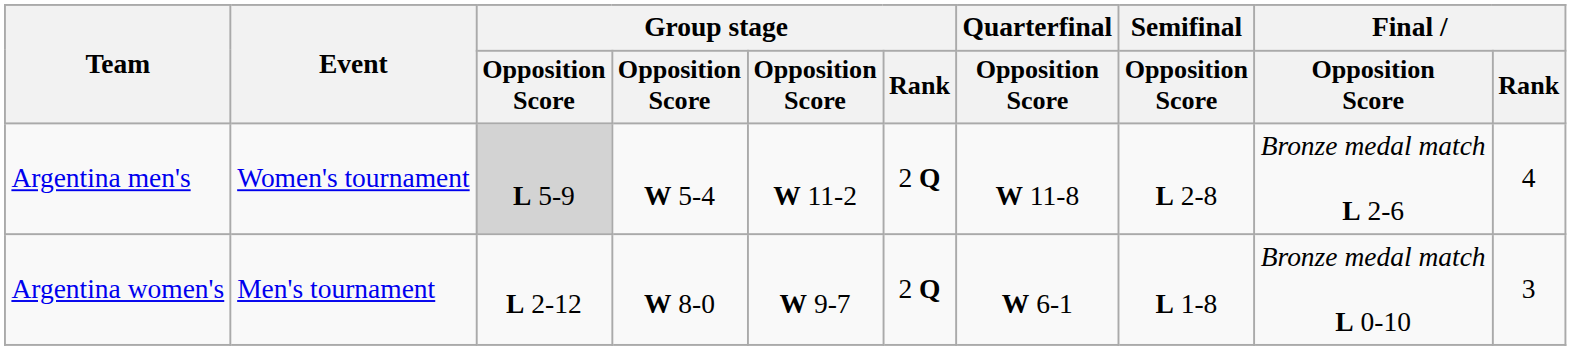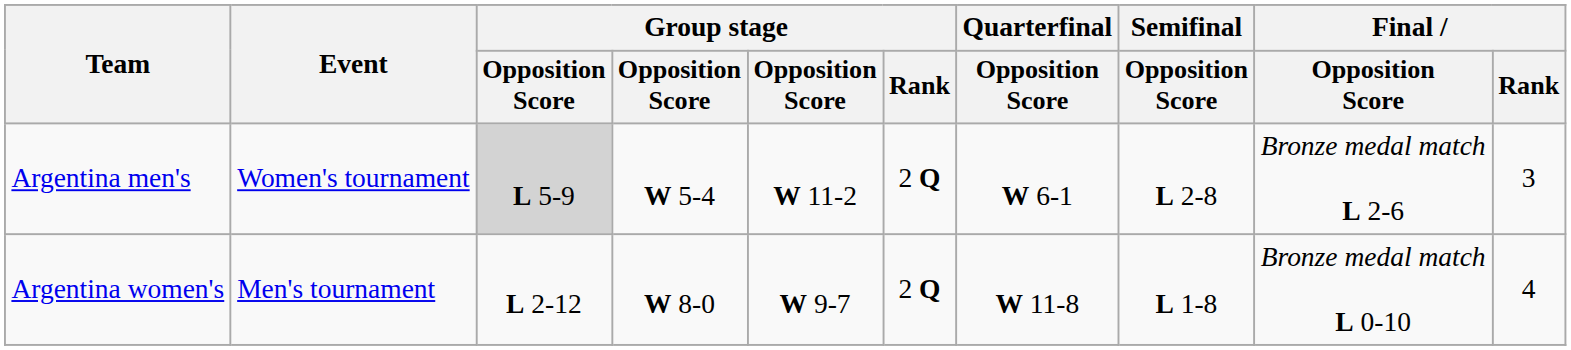 <table class="wikitable" style="font-size:90%;text-align:center">
 <tr>
 <th rowspan="2">Team</th>
 <th rowspan="2">Event</th>
 <th colspan="4">Group stage</th>
 <th>Quarterfinal</th>
 <th>Semifinal</th>
 <th colspan="2">Final / </th>
 </tr>
 <tr style="font-size:95%">
 <th>Opposition<br>Score</th>
 <th>Opposition<br>Score</th>
 <th>Opposition<br>Score</th>
 <th>Rank</th>
 <th>Opposition<br>Score</th>
 <th>Opposition<br>Score</th>
 <th>Opposition<br>Score</th>
 <th>Rank</th>
 </tr>
 <tr>
 <td align=left><a href='#'>Argentina men's</a></td>
 <td align=left><a href='#'>Women's tournament</a></td>
 <td style="background: lightgrey;"><br><strong>L</strong> 5-9</td>
 <td><br><strong>W</strong> 5-4</td>
 <td><br><strong>W</strong> 11-2</td>
 <td>2 <strong>Q</strong></td>
-<td><br><strong>W</strong> 11-8</td>
+<td><br><strong>W</strong> 6-1</td>
 <td><br><strong>L</strong> 2-8</td>
 <td><em>Bronze medal match</em><br><br><strong>L</strong> 2-6</td>
-<td>4</td>
+<td>3</td>
 </tr>
 <tr>
 <td align=left><a href='#'>Argentina women's</a></td>
 <td align=left><a href='#'>Men's tournament</a></td>
 <td><br><strong>L</strong> 2-12</td>
 <td><br><strong>W</strong> 8-0</td>
 <td><br><strong>W</strong> 9-7</td>
 <td>2 <strong>Q</strong></td>
-<td><br><strong>W</strong> 6-1</td>
+<td><br><strong>W</strong> 11-8</td>
 <td><br><strong>L</strong> 1-8</td>
 <td><em>Bronze medal match</em><br><br><strong>L</strong> 0-10</td>
-<td>3</td>
+<td>4</td>
 </tr>
 </table>
